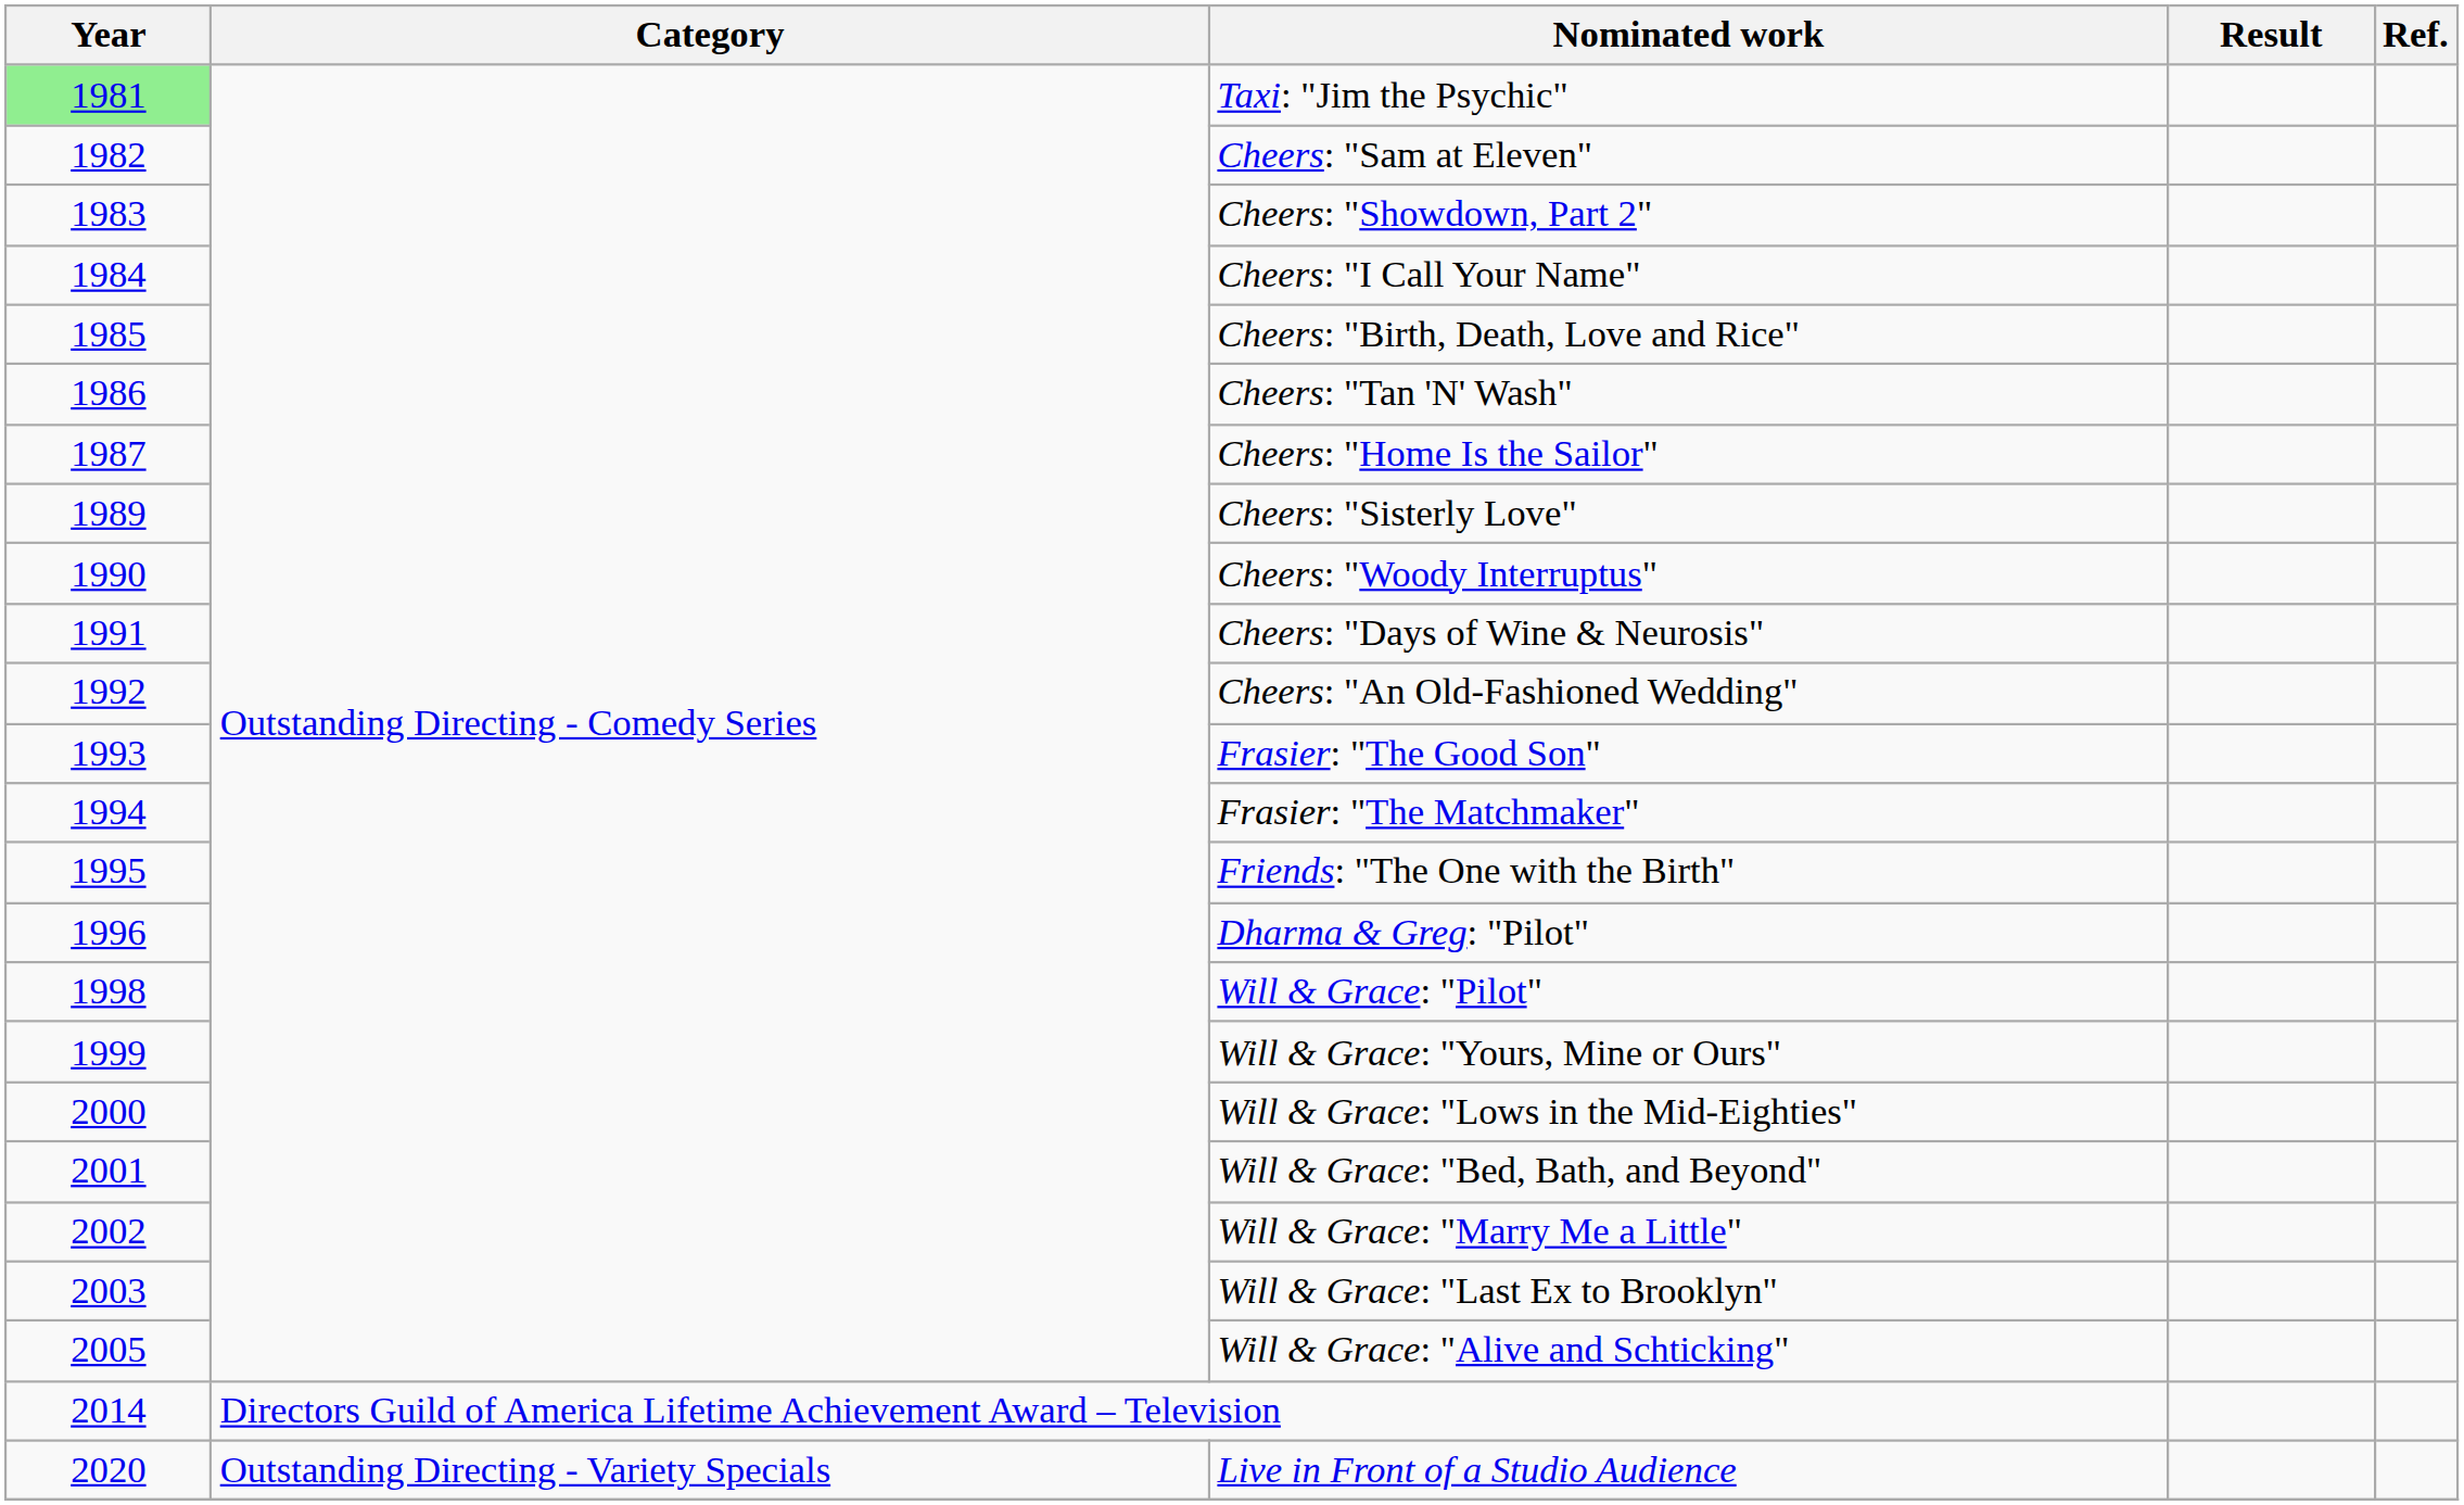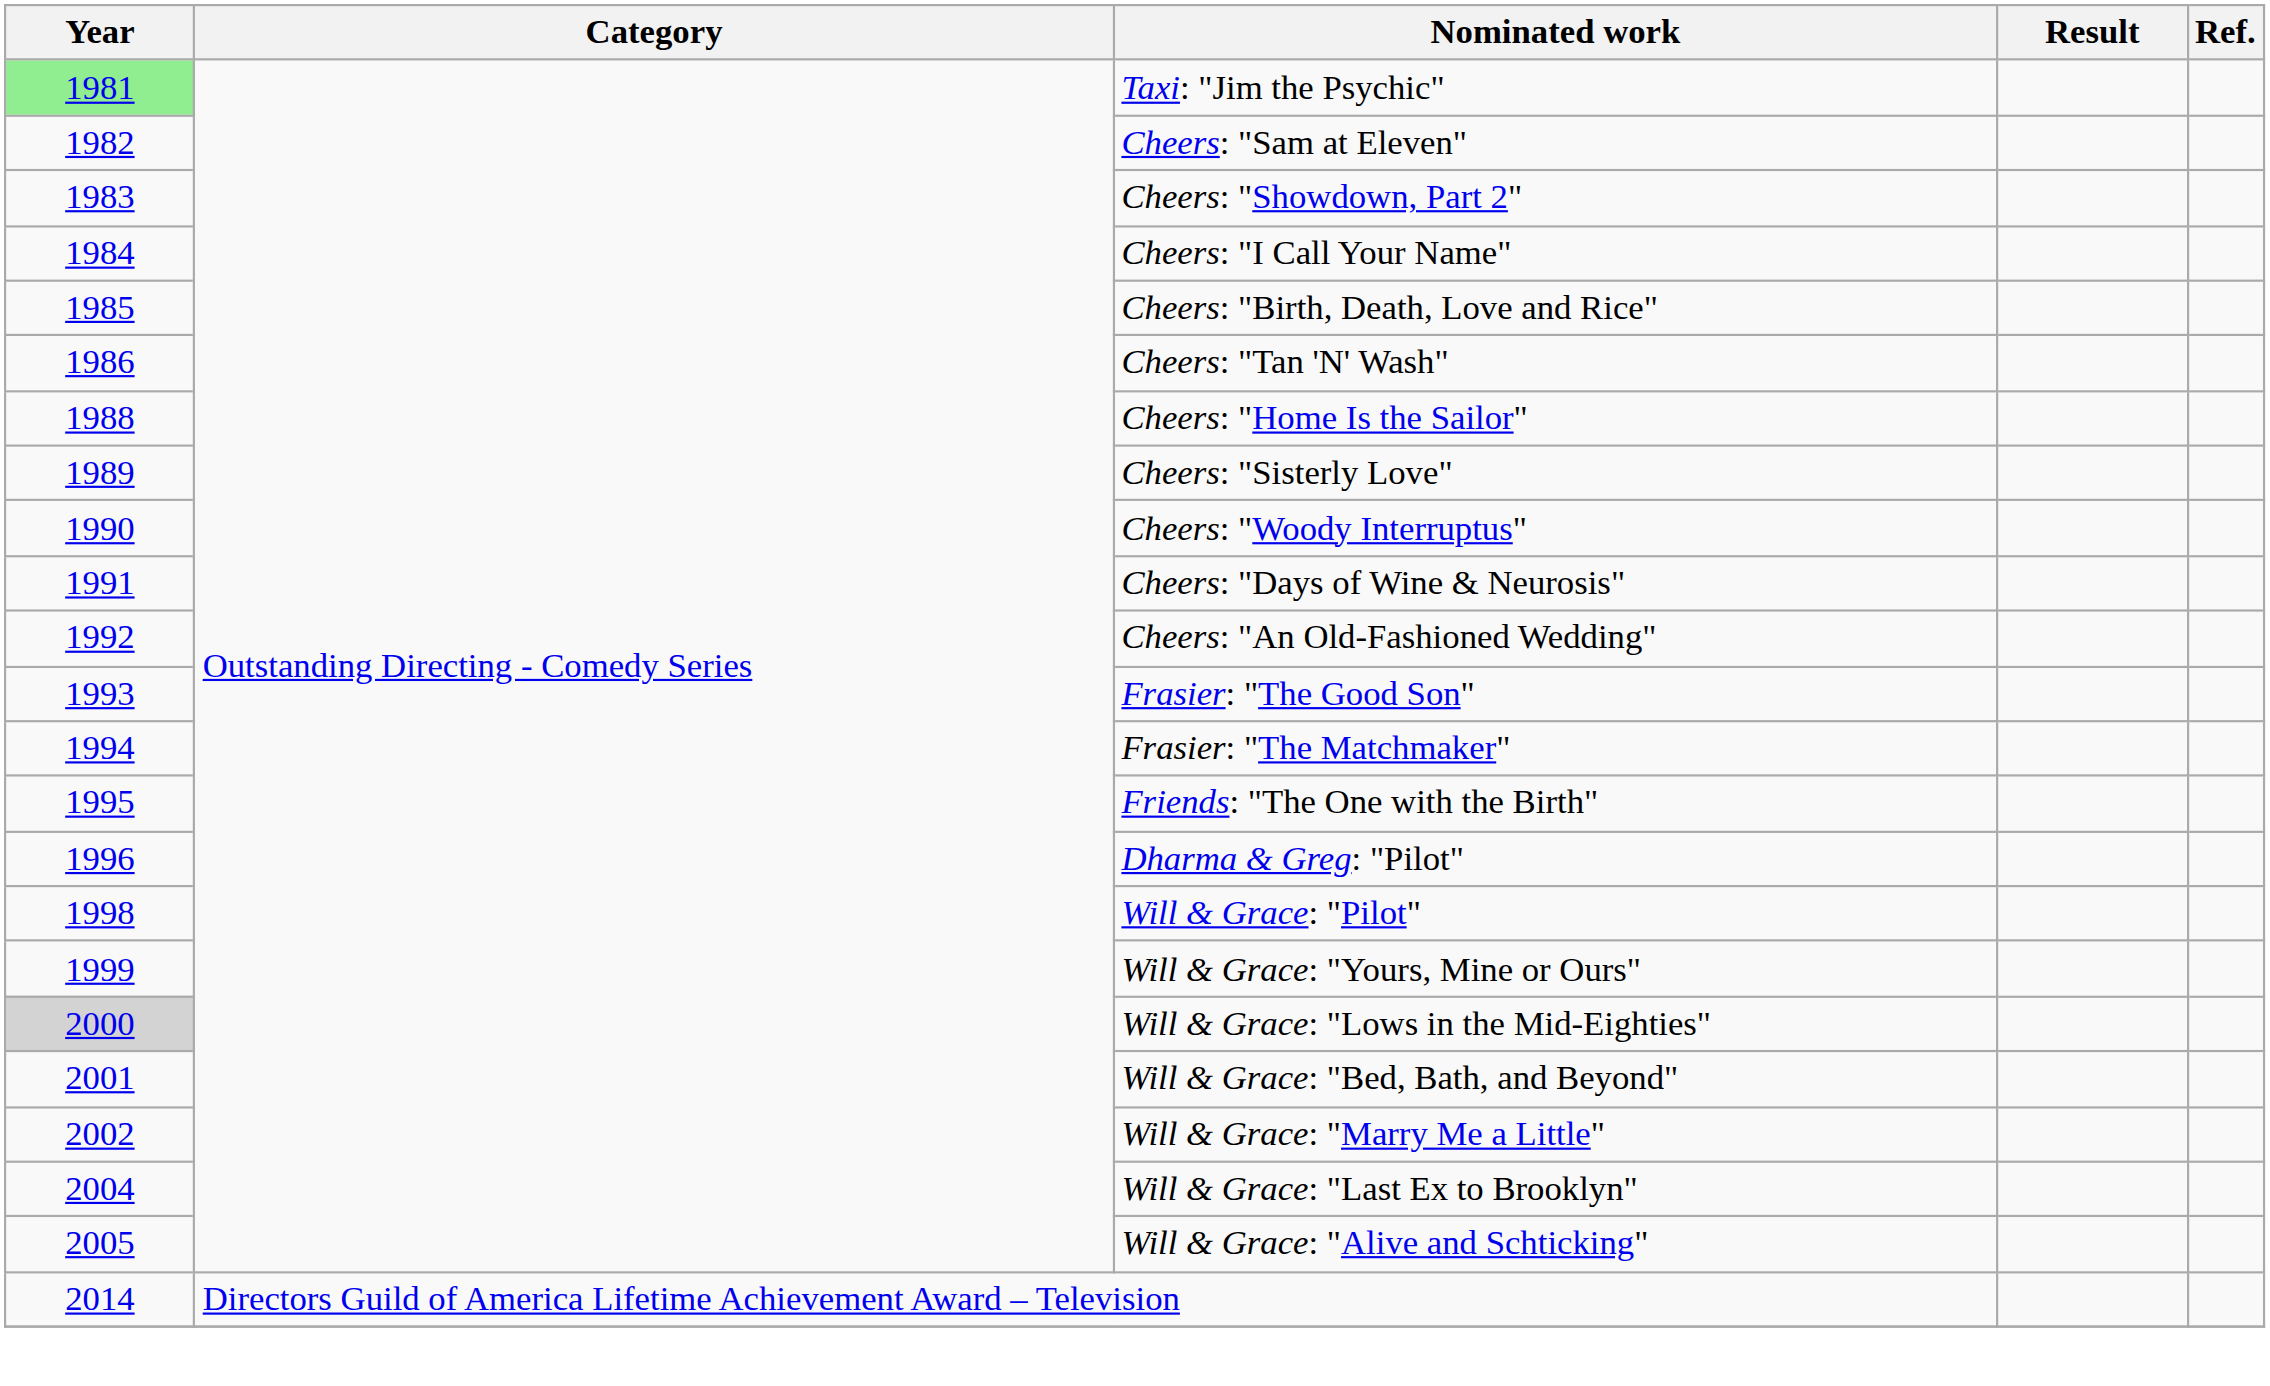 <table class=wikitable>
 <tr>
 <th scope="col" style="width:5em;">Year</th>
 <th scope="col" style="width:26em;">Category</th>
 <th scope="col" style="width:25em;">Nominated work</th>
 <th scope="col" style="width:5em;">Result</th>
 <th>Ref.</th>
 </tr>
 <tr>
 <td style="background: lightgreen; text-align:center;"><a href='#'>1981</a></td>
 <td rowspan=22><a href='#'>Outstanding Directing - Comedy Series</a></td>
 <td><em><a href='#'>Taxi</a></em>: "Jim the Psychic"</td>
 <td></td>
 <td></td>
 </tr>
 <tr>
 <td style="text-align:center;"><a href='#'>1982</a></td>
 <td><em><a href='#'>Cheers</a></em>: "Sam at Eleven"</td>
 <td></td>
 <td></td>
 </tr>
 <tr>
 <td style="text-align:center;"><a href='#'>1983</a></td>
 <td><em>Cheers</em>: "<a href='#'>Showdown, Part 2</a>"</td>
 <td></td>
 <td></td>
 </tr>
 <tr>
 <td style="text-align:center;"><a href='#'>1984</a></td>
 <td><em>Cheers</em>: "I Call Your Name"</td>
 <td></td>
 <td></td>
 </tr>
 <tr>
 <td style="text-align:center;"><a href='#'>1985</a></td>
 <td><em>Cheers</em>: "Birth, Death, Love and Rice"</td>
 <td></td>
 <td></td>
 </tr>
 <tr>
 <td style="text-align:center;"><a href='#'>1986</a></td>
 <td><em>Cheers</em>: "Tan 'N' Wash"</td>
 <td></td>
 <td></td>
 </tr>
 <tr>
-<td style="text-align:center;"><a href='#'>1987</a></td>
+<td style="text-align:center;"><a href='#'>1988</a></td>
 <td><em>Cheers</em>: "<a href='#'>Home Is the Sailor</a>"</td>
 <td></td>
 <td></td>
 </tr>
 <tr>
 <td style="text-align:center;"><a href='#'>1989</a></td>
 <td><em>Cheers</em>: "Sisterly Love"</td>
 <td></td>
 <td></td>
 </tr>
 <tr>
 <td style="text-align:center;"><a href='#'>1990</a></td>
 <td><em>Cheers</em>: "<a href='#'>Woody Interruptus</a>"</td>
 <td></td>
 <td></td>
 </tr>
 <tr>
 <td style="text-align:center;"><a href='#'>1991</a></td>
 <td><em>Cheers</em>: "Days of Wine & Neurosis"</td>
 <td></td>
 <td></td>
 </tr>
 <tr>
 <td style="text-align:center;"><a href='#'>1992</a></td>
 <td><em>Cheers</em>: "An Old-Fashioned Wedding"</td>
 <td></td>
 <td></td>
 </tr>
 <tr>
 <td style="text-align:center;"><a href='#'>1993</a></td>
 <td><em><a href='#'>Frasier</a></em>: "<a href='#'>The Good Son</a>"</td>
 <td></td>
 <td></td>
 </tr>
 <tr>
 <td style="text-align:center;"><a href='#'>1994</a></td>
 <td><em>Frasier</em>: "<a href='#'>The Matchmaker</a>"</td>
 <td></td>
 <td></td>
 </tr>
 <tr>
 <td style="text-align:center;"><a href='#'>1995</a></td>
 <td><em><a href='#'>Friends</a></em>: "The One with the Birth"</td>
 <td></td>
 <td></td>
 </tr>
 <tr>
 <td style="text-align:center;"><a href='#'>1996</a></td>
 <td><em><a href='#'>Dharma & Greg</a></em>: "Pilot"</td>
 <td></td>
 <td></td>
 </tr>
 <tr>
 <td style="text-align:center;"><a href='#'>1998</a></td>
 <td><em><a href='#'>Will & Grace</a></em>: "<a href='#'>Pilot</a>"</td>
 <td></td>
 <td></td>
 </tr>
 <tr>
 <td style="text-align:center;"><a href='#'>1999</a></td>
 <td><em>Will & Grace</em>: "Yours, Mine or Ours"</td>
 <td></td>
 <td></td>
 </tr>
 <tr>
-<td style="text-align:center;"><a href='#'>2000</a></td>
+<td style="background: lightgrey; text-align:center;"><a href='#'>2000</a></td>
 <td><em>Will & Grace</em>: "Lows in the Mid-Eighties"</td>
 <td></td>
 <td></td>
 </tr>
 <tr>
 <td style="text-align:center;"><a href='#'>2001</a></td>
 <td><em>Will & Grace</em>: "Bed, Bath, and Beyond"</td>
 <td></td>
 <td></td>
 </tr>
 <tr>
 <td style="text-align:center;"><a href='#'>2002</a></td>
 <td><em>Will & Grace</em>: "<a href='#'>Marry Me a Little</a>"</td>
 <td></td>
 <td></td>
 </tr>
 <tr>
-<td style="text-align:center;"><a href='#'>2003</a></td>
+<td style="text-align:center;"><a href='#'>2004</a></td>
 <td><em>Will & Grace</em>: "Last Ex to Brooklyn"</td>
 <td></td>
 <td></td>
 </tr>
 <tr>
 <td style="text-align:center;"><a href='#'>2005</a></td>
 <td><em>Will & Grace</em>: "<a href='#'>Alive and Schticking</a>"</td>
 <td></td>
 <td></td>
 </tr>
 <tr>
 <td style="text-align:center;"><a href='#'>2014</a></td>
 <td colspan=2><a href='#'>Directors Guild of America Lifetime Achievement Award – Television</a></td>
 <td></td>
 <td></td>
 </tr>
 <tr>
-<td style="text-align:center;"><a href='#'>2020</a></td>
-<td><a href='#'>Outstanding Directing - Variety Specials</a></td>
-<td><em><a href='#'>Live in Front of a Studio Audience</a></em></td>
-<td></td>
-<td></td>
-</tr>
-<tr>
 </tr>
 </table>
